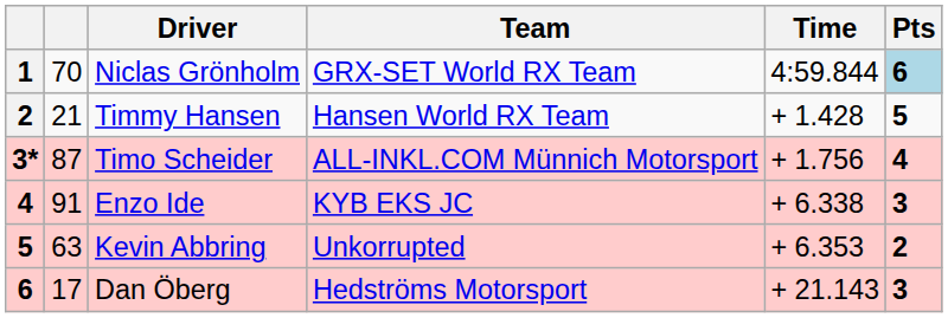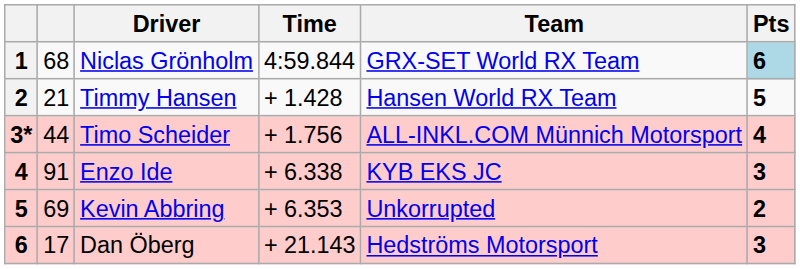 <table class="wikitable" style="font-size:95%">
 <tr>
 <th></th>
 <th></th>
 <th>Driver</th>
+<th>Time</th>
 <th>Team</th>
-<th>Time</th>
 <th>Pts</th>
 </tr>
 <tr>
 <th>1</th>
-<td>70</td>
+<td>68</td>
 <td> <a href='#'>Niclas Grönholm</a></td>
+<td>4:59.844</td>
 <td><a href='#'>GRX-SET World RX Team</a></td>
-<td>4:59.844</td>
 <td style="background: lightblue;"><strong>6</strong></td>
 </tr>
 <tr>
 <th>2</th>
 <td>21</td>
 <td> <a href='#'>Timmy Hansen</a></td>
+<td>+ 1.428</td>
 <td><a href='#'>Hansen World RX Team</a></td>
-<td>+ 1.428</td>
 <td><strong>5</strong></td>
 </tr>
 <tr>
 <th style="background:#ffcccc;">3*</th>
-<td style="background:#ffcccc;">87</td>
+<td style="background:#ffcccc;">44</td>
 <td style="background:#ffcccc;"> <a href='#'>Timo Scheider</a></td>
+<td style="background:#ffcccc;">+ 1.756</td>
 <td style="background:#ffcccc;"><a href='#'>ALL-INKL.COM Münnich Motorsport</a></td>
-<td style="background:#ffcccc;">+ 1.756</td>
 <td style="background:#ffcccc;"><strong>4</strong></td>
 </tr>
 <tr>
 <th style="background:#ffcccc;">4</th>
 <td style="background:#ffcccc;">91</td>
 <td style="background:#ffcccc;"> <a href='#'>Enzo Ide</a></td>
+<td style="background:#ffcccc;">+ 6.338</td>
 <td style="background:#ffcccc;"><a href='#'>KYB EKS JC</a></td>
-<td style="background:#ffcccc;">+ 6.338</td>
 <td style="background:#ffcccc;"><strong>3</strong></td>
 </tr>
 <tr>
 <th style="background:#ffcccc;">5</th>
-<td style="background:#ffcccc;">63</td>
+<td style="background:#ffcccc;">69</td>
 <td style="background:#ffcccc;"> <a href='#'>Kevin Abbring</a></td>
+<td style="background:#ffcccc;">+ 6.353</td>
 <td style="background:#ffcccc;"><a href='#'>Unkorrupted</a></td>
-<td style="background:#ffcccc;">+ 6.353</td>
 <td style="background:#ffcccc;"><strong>2</strong></td>
 </tr>
 <tr>
 <th style="background:#ffcccc;">6</th>
 <td style="background:#ffcccc;">17</td>
 <td style="background:#ffcccc;"> Dan Öberg</td>
+<td style="background:#ffcccc;">+ 21.143</td>
 <td style="background:#ffcccc;"><a href='#'>Hedströms Motorsport</a></td>
-<td style="background:#ffcccc;">+ 21.143</td>
 <td style="background:#ffcccc;"><strong>3</strong></td>
 </tr>
 </table>
